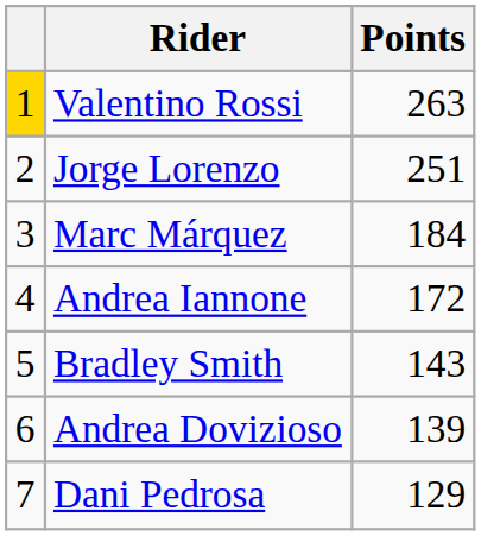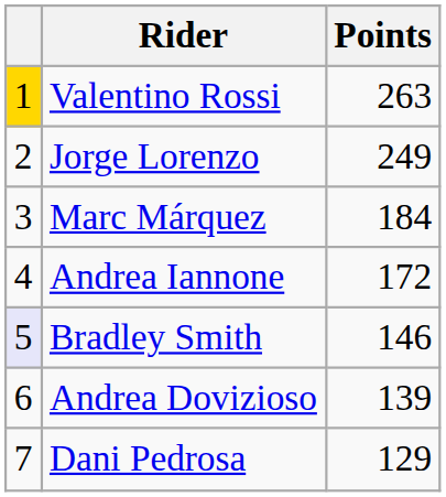 <table class="wikitable" style="font-size: 95%;">
 <tr>
 <th></th>
 <th>Rider</th>
 <th>Points</th>
 </tr>
 <tr>
 <td align=center style="background: gold;">1</td>
 <td> <a href='#'>Valentino Rossi</a></td>
 <td align=right>263</td>
 </tr>
 <tr>
 <td align=center>2</td>
 <td> <a href='#'>Jorge Lorenzo</a></td>
-<td align=right>251</td>
+<td align=right>249</td>
 </tr>
 <tr>
 <td align=center>3</td>
 <td> <a href='#'>Marc Márquez</a></td>
 <td align=right>184</td>
 </tr>
 <tr>
 <td align=center>4</td>
 <td> <a href='#'>Andrea Iannone</a></td>
 <td align=right>172</td>
 </tr>
 <tr>
-<td align=center>5</td>
+<td align=center style="background: lavender;">5</td>
 <td> <a href='#'>Bradley Smith</a></td>
-<td align=right>143</td>
+<td align=right>146</td>
 </tr>
 <tr>
 <td align=center>6</td>
 <td> <a href='#'>Andrea Dovizioso</a></td>
 <td align=right>139</td>
 </tr>
 <tr>
 <td align=center>7</td>
 <td> <a href='#'>Dani Pedrosa</a></td>
 <td align=right>129</td>
 </tr>
 </table>
